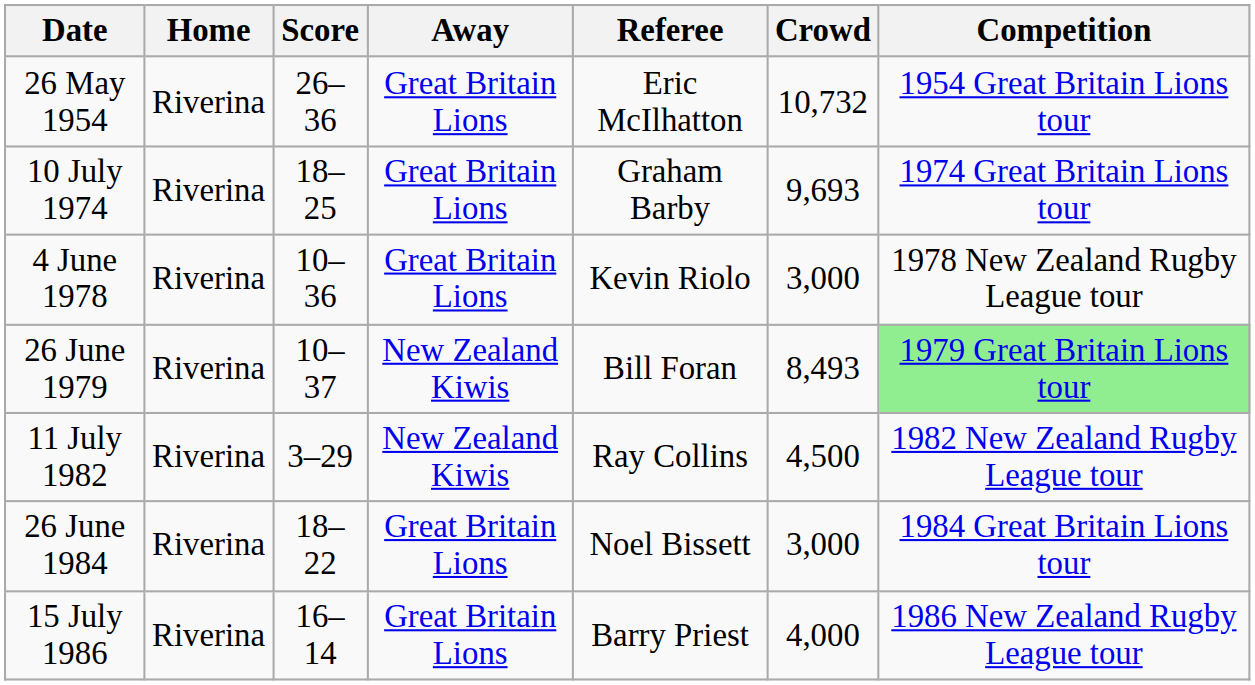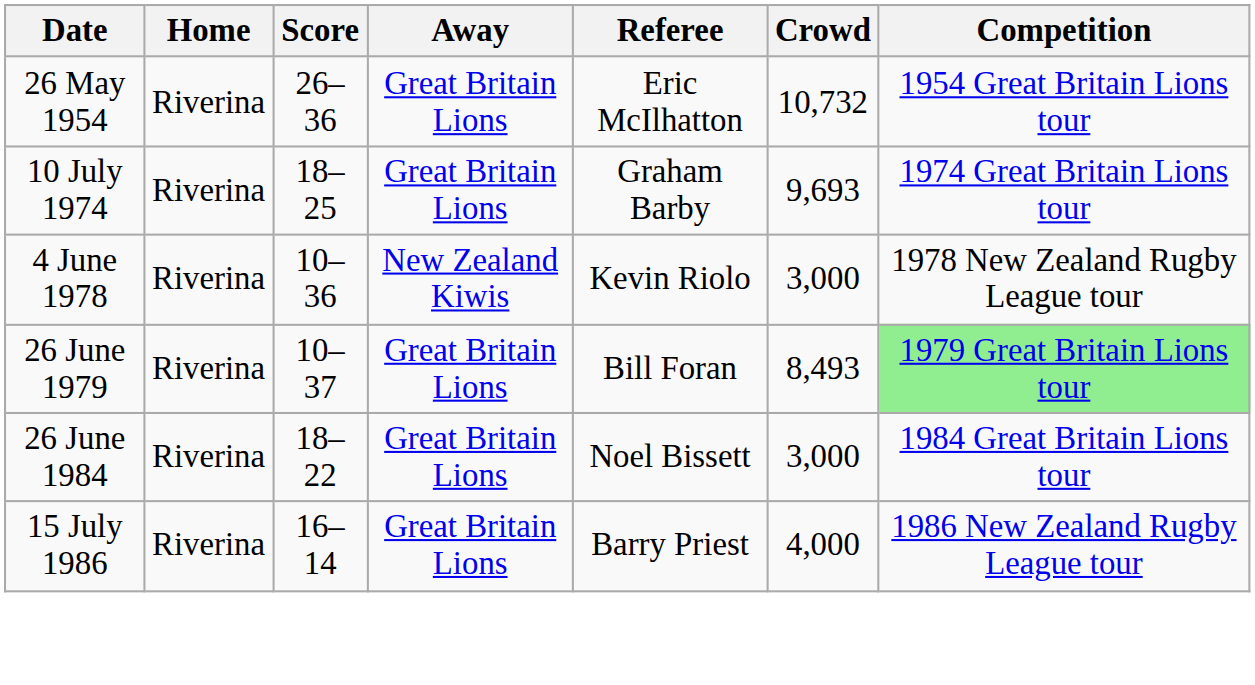 <table class="wikitable" style="text-align:center;">
 <tr>
 <th>Date</th>
 <th>Home</th>
 <th>Score</th>
 <th>Away</th>
 <th>Referee</th>
 <th>Crowd</th>
 <th>Competition</th>
 </tr>
 <tr>
 <td>26 May 1954</td>
 <td> Riverina</td>
 <td>26–36</td>
 <td> <a href='#'>Great Britain Lions</a></td>
 <td>Eric McIlhatton</td>
 <td>10,732</td>
 <td><a href='#'>1954 Great Britain Lions tour</a></td>
 </tr>
 <tr>
 <td>10 July 1974</td>
 <td> Riverina</td>
 <td>18–25</td>
 <td> <a href='#'>Great Britain Lions</a></td>
 <td>Graham Barby</td>
 <td>9,693</td>
 <td><a href='#'>1974 Great Britain Lions tour</a></td>
 </tr>
 <tr>
 <td>4 June 1978</td>
 <td> Riverina</td>
 <td>10–36</td>
-<td> <a href='#'>Great Britain Lions</a></td>
+<td> <a href='#'>New Zealand Kiwis</a></td>
 <td>Kevin Riolo</td>
 <td>3,000</td>
 <td>1978 New Zealand Rugby League tour</td>
 </tr>
 <tr>
 <td>26 June 1979</td>
 <td> Riverina</td>
 <td>10–37</td>
-<td> <a href='#'>New Zealand Kiwis</a></td>
+<td> <a href='#'>Great Britain Lions</a></td>
 <td>Bill Foran</td>
 <td>8,493</td>
 <td style="background: lightgreen;"><a href='#'>1979 Great Britain Lions tour</a></td>
-</tr>
-<tr>
-<td>11 July 1982</td>
-<td> Riverina</td>
-<td>3–29</td>
-<td> <a href='#'>New Zealand Kiwis</a></td>
-<td>Ray Collins</td>
-<td>4,500</td>
-<td><a href='#'>1982 New Zealand Rugby League tour</a></td>
 </tr>
 <tr>
 <td>26 June 1984</td>
 <td> Riverina</td>
 <td>18–22</td>
 <td> <a href='#'>Great Britain Lions</a></td>
 <td>Noel Bissett</td>
 <td>3,000</td>
 <td><a href='#'>1984 Great Britain Lions tour</a></td>
 </tr>
 <tr>
 <td>15 July 1986</td>
 <td> Riverina</td>
 <td>16–14</td>
 <td> <a href='#'>Great Britain Lions</a></td>
 <td>Barry Priest</td>
 <td>4,000</td>
 <td><a href='#'>1986 New Zealand Rugby League tour</a></td>
 </tr>
 </table>
